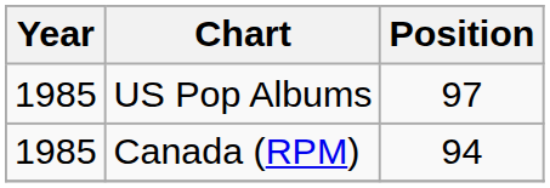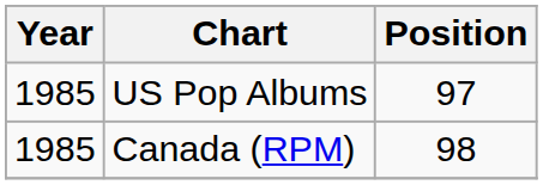 <table class="wikitable" border="1">
 <tr>
 <th>Year</th>
 <th>Chart</th>
 <th>Position</th>
 </tr>
 <tr>
 <td>1985</td>
 <td>US Pop Albums</td>
 <td align="center">97</td>
 </tr>
 <tr>
 <td>1985</td>
 <td>Canada (<a href='#'>RPM</a>)</td>
-<td align="center">94</td>
+<td align="center">98</td>
 </tr>
 <tr>
 </tr>
 </table>
